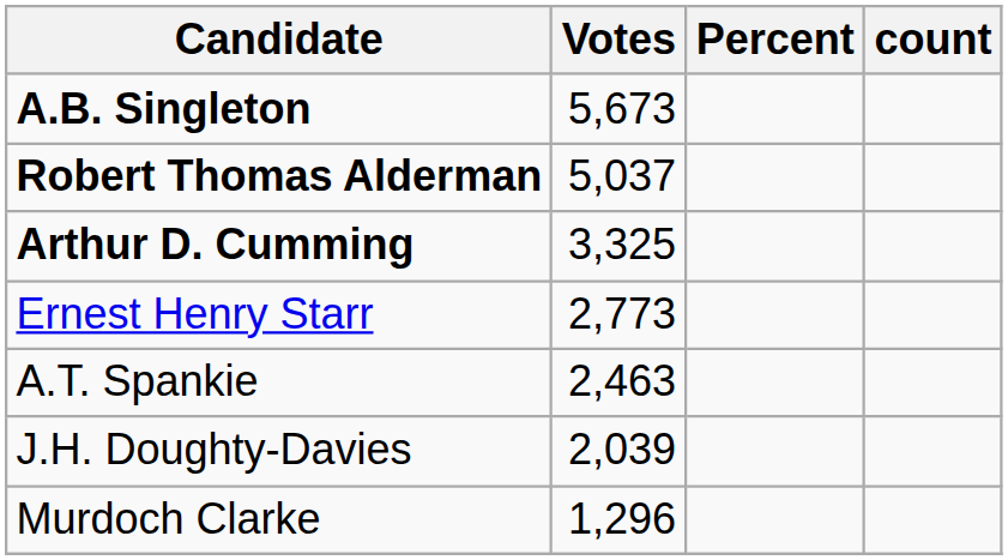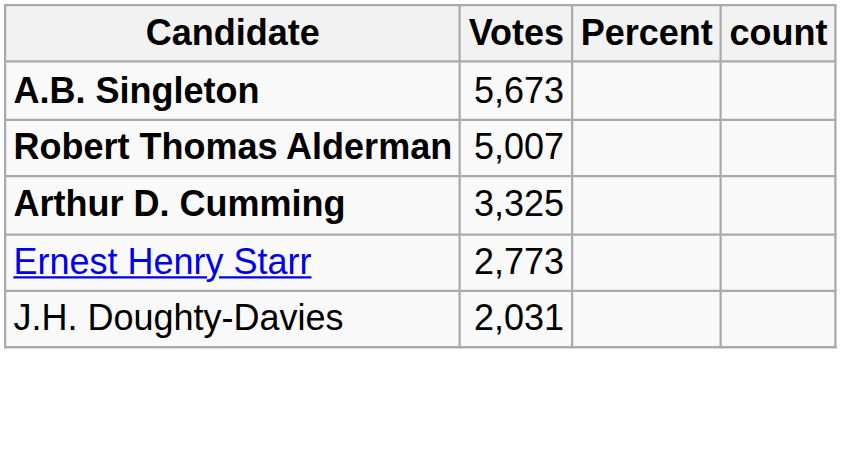 <table class="wikitable">
 <tr>
 <th>Candidate</th>
 <th>Votes</th>
 <th>Percent</th>
 <th>count</th>
 </tr>
 <tr>
 <td style="font-weight:bold;">A.B. Singleton</td>
 <td style="text-align:right;">5,673</td>
 <td style="text-align:right;"></td>
 <td style="text-align:right;"></td>
 </tr>
 <tr>
 <td style="font-weight:bold;">Robert Thomas Alderman</td>
-<td style="text-align:right;">5,037</td>
+<td style="text-align:right;">5,007</td>
 <td style="text-align:right;"></td>
 <td style="text-align:right;"></td>
 </tr>
 <tr>
 <td style="font-weight:bold;">Arthur D. Cumming</td>
 <td style="text-align:right;">3,325</td>
 <td style="text-align:right;"></td>
 <td style="text-align:right;"></td>
 </tr>
 <tr>
 <td><a href='#'>Ernest Henry Starr</a></td>
 <td style="text-align:right;">2,773</td>
 <td style="text-align:right;"></td>
 <td style="text-align:right;"></td>
 </tr>
 <tr>
-<td>A.T. Spankie</td>
-<td style="text-align:right;">2,463</td>
-<td style="text-align:right;"></td>
-<td style="text-align:right;"></td>
-</tr>
-<tr>
 <td>J.H. Doughty-Davies</td>
-<td style="text-align:right;">2,039</td>
-<td style="text-align:right;"></td>
-<td style="text-align:right;"></td>
-</tr>
-<tr>
-<td>Murdoch Clarke</td>
-<td style="text-align:right;">1,296</td>
+<td style="text-align:right;">2,031</td>
 <td style="text-align:right;"></td>
 <td style="text-align:right;"></td>
 </tr>
 <tr>
 </tr>
 </table>
